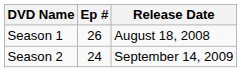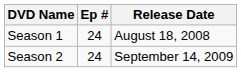 <table class="wikitable">
 <tr>
 <th>DVD Name</th>
 <th>Ep #</th>
 <th>Release Date</th>
 </tr>
 <tr>
 <td>Season 1</td>
-<td align="center">26</td>
+<td align="center">24</td>
 <td>August 18, 2008</td>
 </tr>
 <tr>
 <td>Season 2</td>
 <td align="center">24</td>
 <td>September 14, 2009</td>
 </tr>
 </table>
